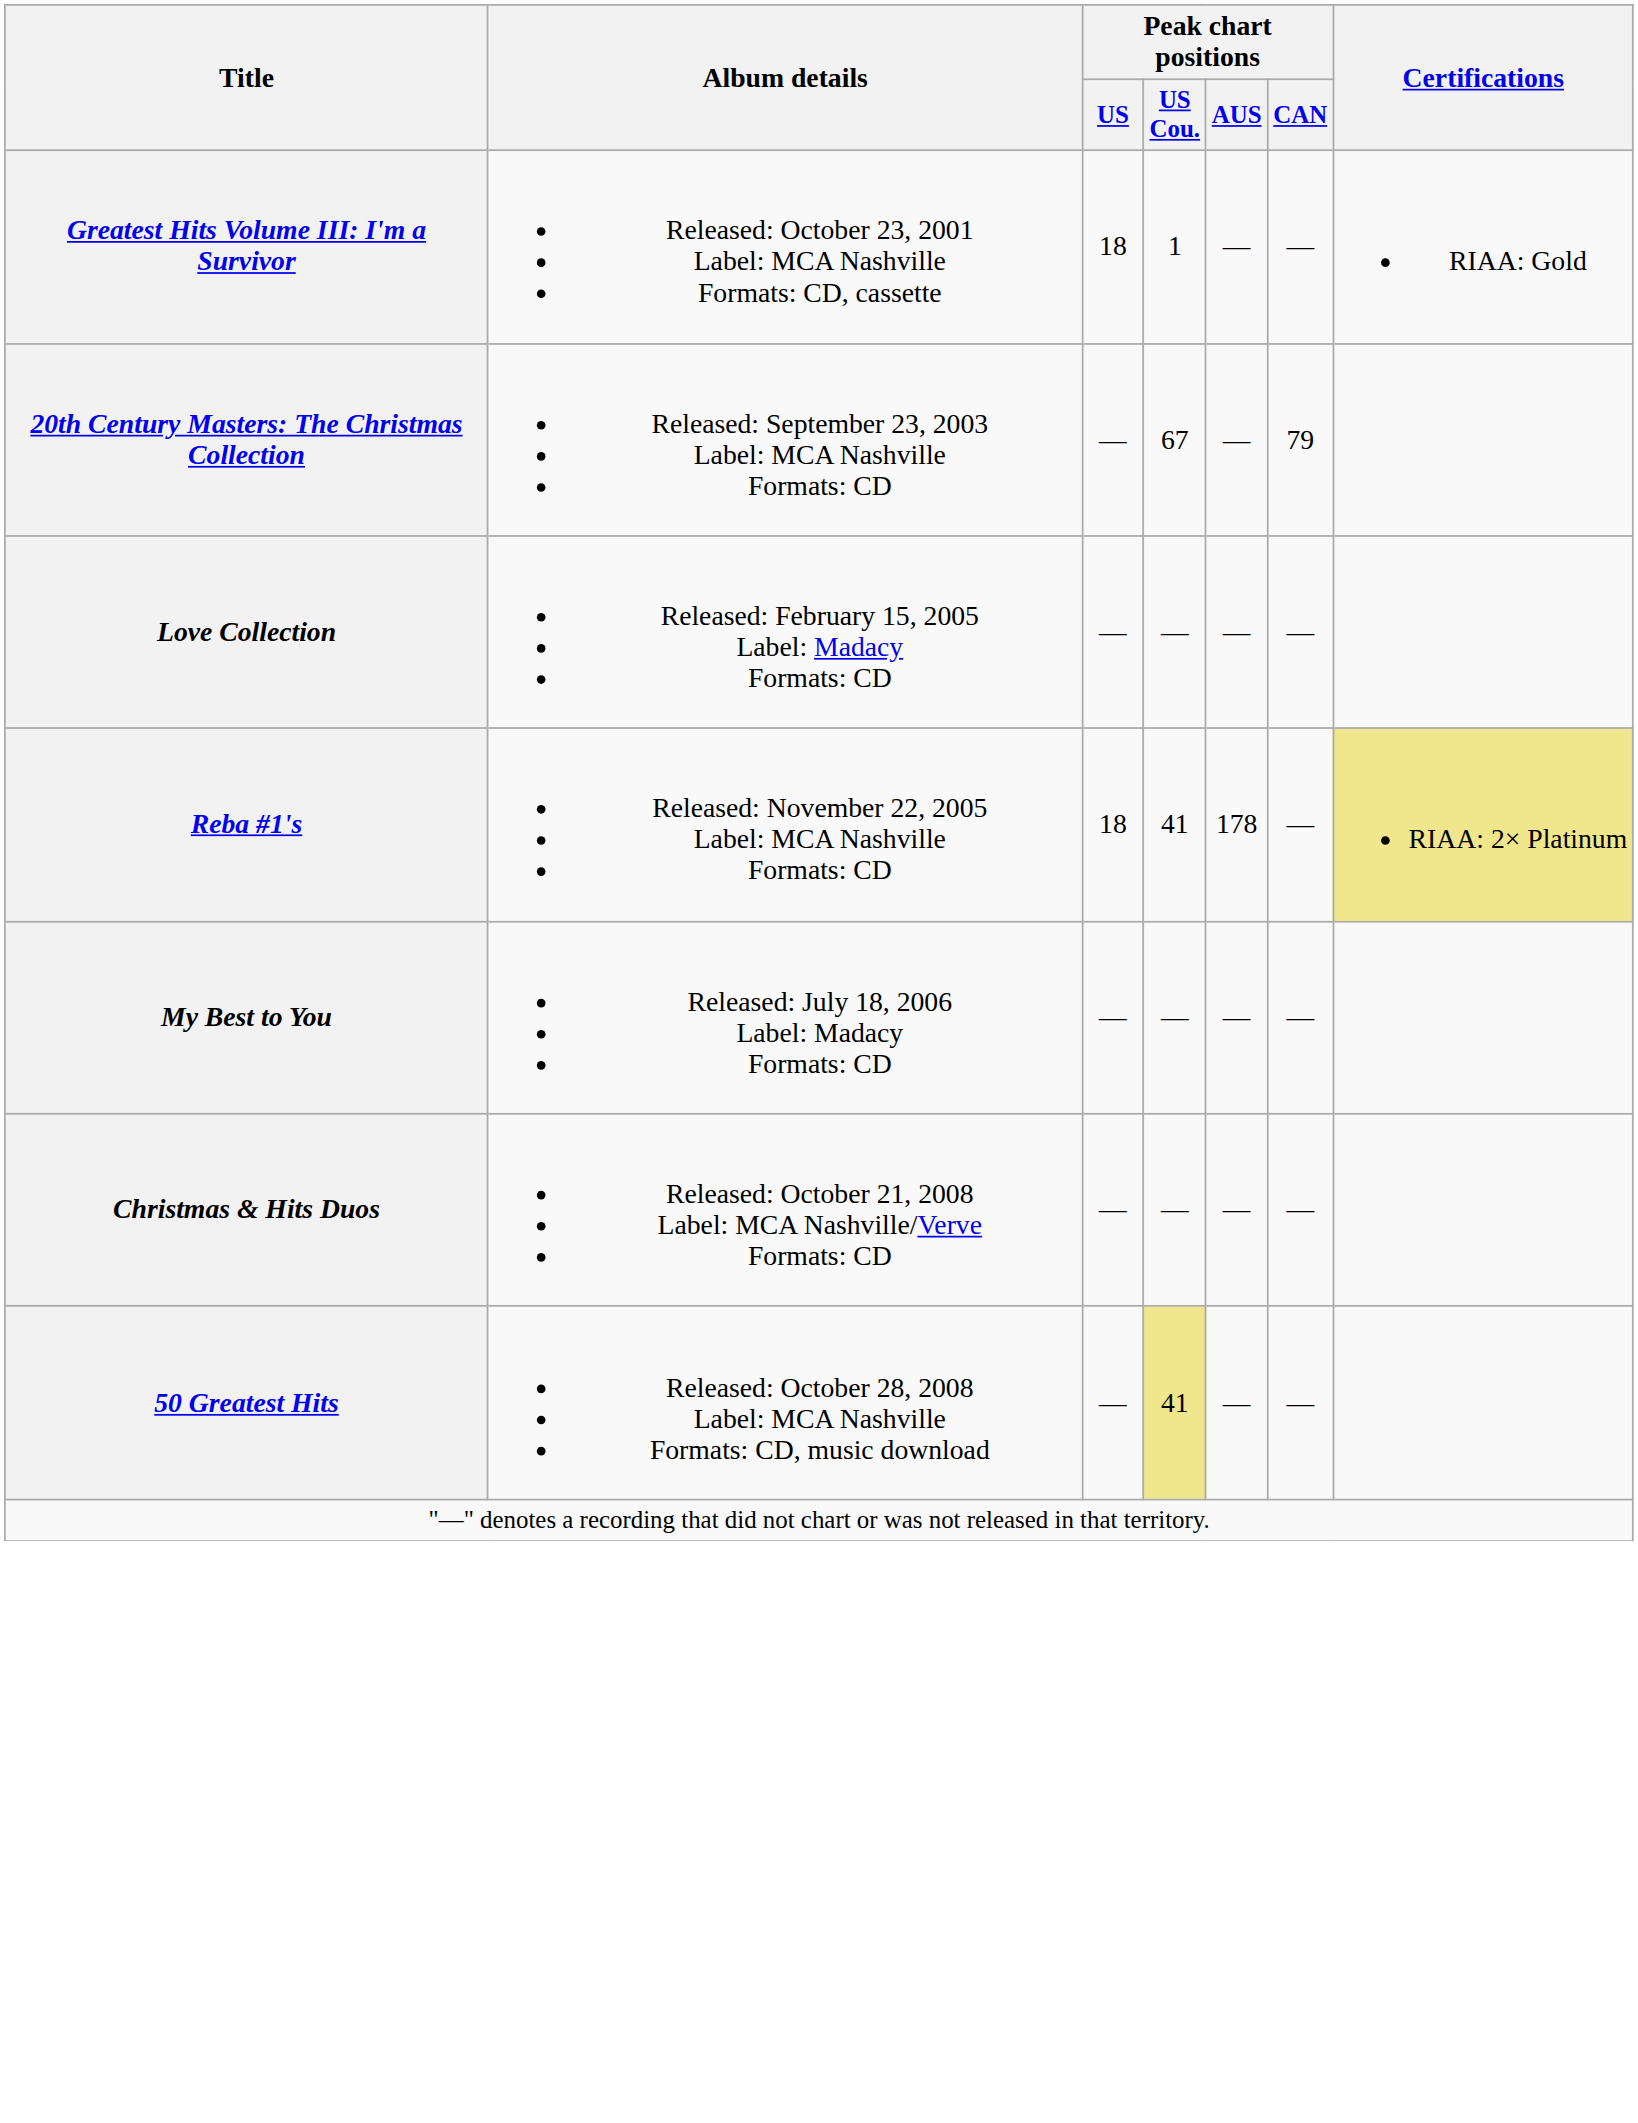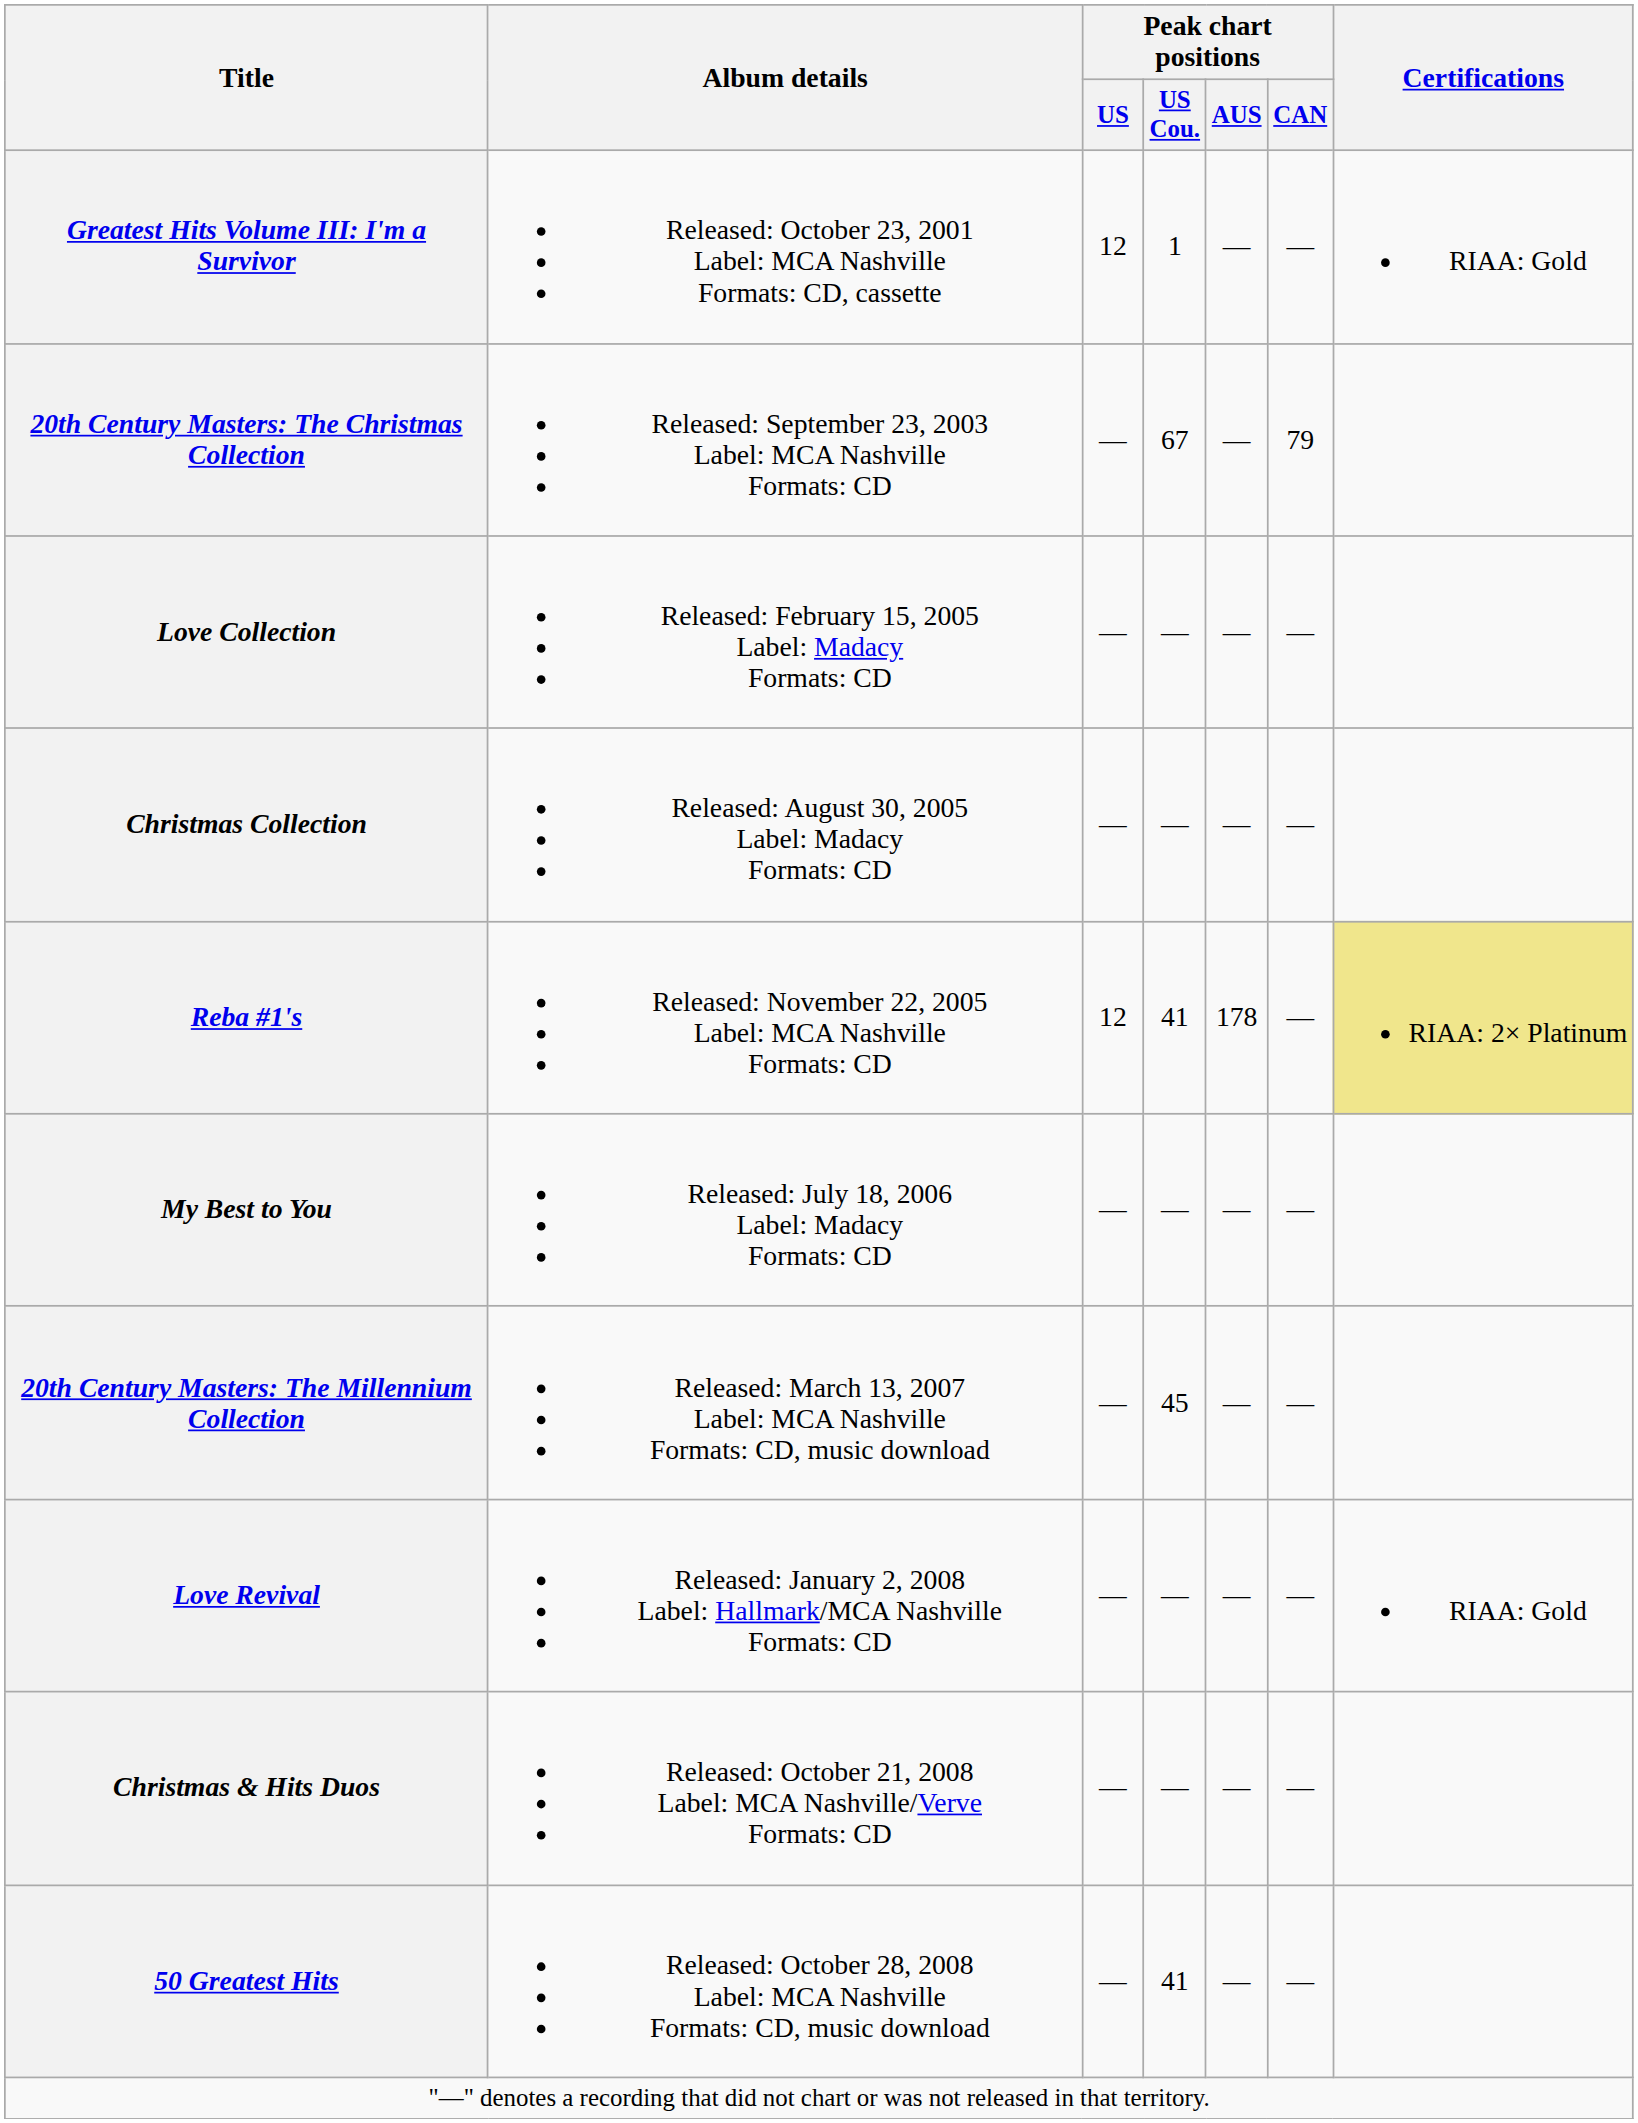 <table class="wikitable plainrowheaders" style="text-align:center;" border="1">
 <tr>
 <th scope="col" rowspan="2" style="width:17em;">Title</th>
 <th scope="col" rowspan="2" style="width:21em;">Album details</th>
 <th scope="col" colspan="4">Peak chart<br>positions</th>
 <th scope="col" rowspan="2"><a href='#'>Certifications</a></th>
 </tr>
 <tr>
 <th scope="col" style="width:2em;font-size:90%;"><a href='#'>US</a><br></th>
 <th scope="col" style="width:2em;font-size:90%;"><a href='#'>US<br>Cou.</a><br></th>
 <th scope="col" style="width:2em;font-size:90%;"><a href='#'>AUS</a></th>
 <th scope="col" style="width:2em;font-size:90%;"><a href='#'>CAN</a><br></th>
 </tr>
 <tr>
 <th scope="row"><em><a href='#'>Greatest Hits Volume III: I'm a<br>Survivor</a></em></th>
 <td><br><ul><li>Released: October 23, 2001</li><li>Label: MCA Nashville</li><li>Formats: CD, cassette</li></ul></td>
-<td>18</td>
+<td>12</td>
 <td>1</td>
 <td>—</td>
 <td>—</td>
 <td><br><ul><li>RIAA: Gold</li></ul></td>
 </tr>
 <tr>
 <th scope="row"><em><a href='#'>20th Century Masters: The Christmas<br>Collection</a></em></th>
 <td><br><ul><li>Released: September 23, 2003</li><li>Label: MCA Nashville</li><li>Formats: CD</li></ul></td>
 <td>—</td>
 <td>67</td>
 <td>—</td>
 <td>79</td>
 <td></td>
 </tr>
 <tr>
 <th scope="row"><em>Love Collection</em></th>
 <td><br><ul><li>Released: February 15, 2005</li><li>Label: <a href='#'>Madacy</a></li><li>Formats: CD</li></ul></td>
 <td>—</td>
 <td>—</td>
 <td>—</td>
 <td>—</td>
 <td></td>
 </tr>
 <tr>
+<th scope="row"><em>Christmas Collection</em></th>
+<td><br><ul><li>Released: August 30, 2005</li><li>Label: Madacy</li><li>Formats: CD</li></ul></td>
+<td>—</td>
+<td>—</td>
+<td>—</td>
+<td>—</td>
+<td></td>
+</tr>
+<tr>
 <th scope="row"><em><a href='#'>Reba #1's</a></em></th>
 <td><br><ul><li>Released: November 22, 2005</li><li>Label: MCA Nashville</li><li>Formats: CD</li></ul></td>
-<td>18</td>
+<td>12</td>
 <td>41</td>
 <td>178</td>
 <td>—</td>
 <td style="background: khaki;"><br><ul><li>RIAA: 2× Platinum</li></ul></td>
 </tr>
 <tr>
 <th scope="row"><em>My Best to You</em></th>
 <td><br><ul><li>Released: July 18, 2006</li><li>Label: Madacy</li><li>Formats: CD</li></ul></td>
 <td>—</td>
 <td>—</td>
 <td>—</td>
 <td>—</td>
 <td></td>
 </tr>
 <tr>
+<th scope="row"><em><a href='#'>20th Century Masters: The Millennium<br>Collection</a></em></th>
+<td><br><ul><li>Released: March 13, 2007</li><li>Label: MCA Nashville</li><li>Formats: CD, music download</li></ul></td>
+<td>—</td>
+<td>45</td>
+<td>—</td>
+<td>—</td>
+<td></td>
+</tr>
+<tr>
+<th scope="row"><em><a href='#'>Love Revival</a></em></th>
+<td><br><ul><li>Released: January 2, 2008</li><li>Label: <a href='#'>Hallmark</a>/MCA Nashville</li><li>Formats: CD</li></ul></td>
+<td>—</td>
+<td>—</td>
+<td>—</td>
+<td>—</td>
+<td><br><ul><li>RIAA: Gold</li></ul></td>
+</tr>
+<tr>
 <th scope="row"><em>Christmas & Hits Duos</em></th>
 <td><br><ul><li>Released: October 21, 2008</li><li>Label: MCA Nashville/<a href='#'>Verve</a></li><li>Formats: CD</li></ul></td>
 <td>—</td>
 <td>—</td>
 <td>—</td>
 <td>—</td>
 <td></td>
 </tr>
 <tr>
 <th scope="row"><em><a href='#'>50 Greatest Hits</a></em></th>
 <td><br><ul><li>Released: October 28, 2008</li><li>Label: MCA Nashville</li><li>Formats: CD, music download</li></ul></td>
 <td>—</td>
-<td style="background: khaki;">41</td>
+<td>41</td>
 <td>—</td>
 <td>—</td>
 <td></td>
 </tr>
 <tr>
 <td colspan="7" style="font-size:90%">"—" denotes a recording that did not chart or was not released in that territory.</td>
 </tr>
 </table>
